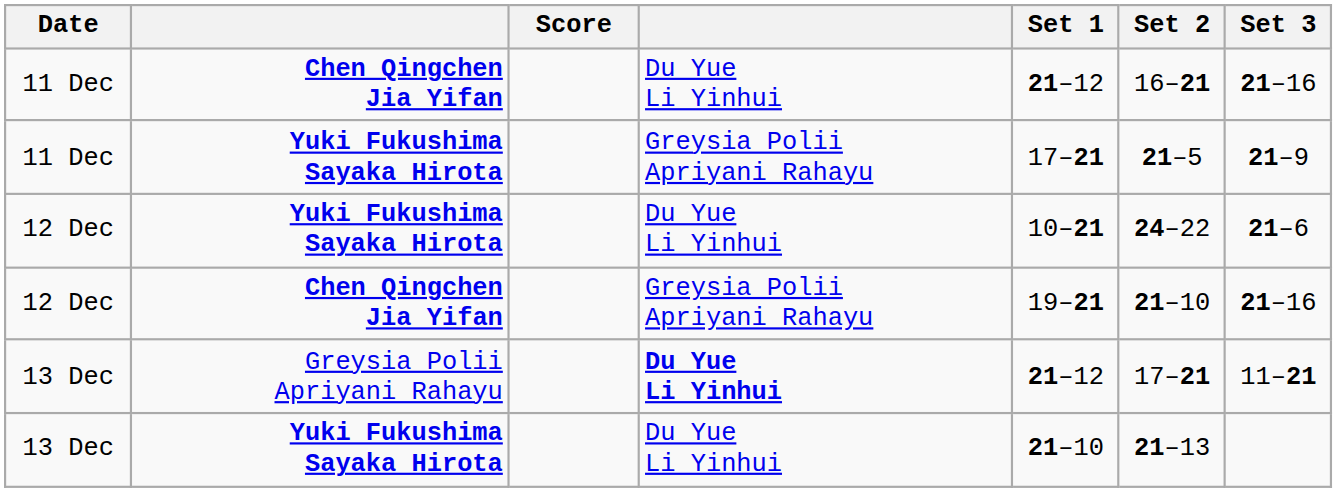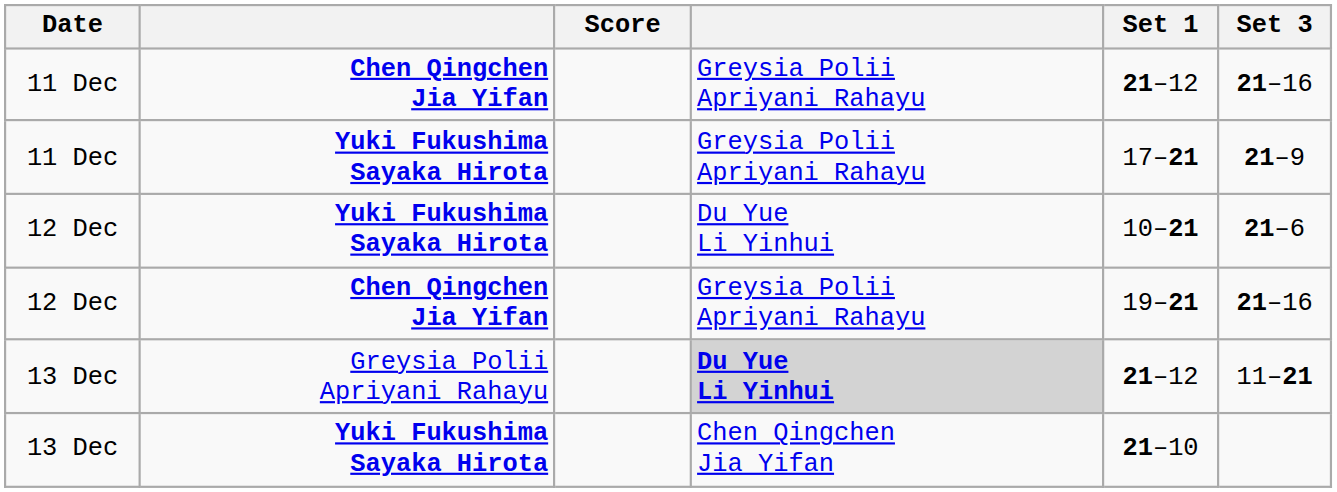 <table class="wikitable" style="text-align:center; font-size:90%">
 <tr>
 <th width="60">Date</th>
 <th align="right" width="200"></th>
 <th width="60">Score</th>
 <th align="left" width="200"></th>
 <th width="50">Set 1</th>
-<th width="50">Set 2</th>
 <th width="50">Set 3</th>
 </tr>
 <tr>
 <td>11 Dec</td>
 <td align="right"><strong><a href='#'>Chen Qingchen</a> <br><a href='#'>Jia Yifan</a> </strong></td>
 <td align="center"></td>
-<td align="left"> <a href='#'>Du Yue</a><br> <a href='#'>Li Yinhui</a></td>
+<td align="left"> <a href='#'>Greysia Polii</a><br> <a href='#'>Apriyani Rahayu</a></td>
 <td><strong>21</strong>–12</td>
-<td>16–<strong>21</strong></td>
 <td><strong>21</strong>–16</td>
 </tr>
 <tr>
 <td>11 Dec</td>
 <td align="right"><strong><a href='#'>Yuki Fukushima</a> <br><a href='#'>Sayaka Hirota</a> </strong></td>
 <td align="center"></td>
 <td align="left"> <a href='#'>Greysia Polii</a><br> <a href='#'>Apriyani Rahayu</a></td>
 <td>17–<strong>21</strong></td>
-<td><strong>21</strong>–5</td>
 <td><strong>21</strong>–9</td>
 </tr>
 <tr>
 <td>12 Dec</td>
 <td align="right"><strong><a href='#'>Yuki Fukushima</a> <br><a href='#'>Sayaka Hirota</a> </strong></td>
 <td align="center"></td>
 <td align="left"> <a href='#'>Du Yue</a><br> <a href='#'>Li Yinhui</a></td>
 <td>10–<strong>21</strong></td>
-<td><strong>24</strong>–22</td>
 <td><strong>21</strong>–6</td>
 </tr>
 <tr>
 <td>12 Dec</td>
 <td align="right"><strong><a href='#'>Chen Qingchen</a> <br><a href='#'>Jia Yifan</a> </strong></td>
 <td align="center"></td>
 <td align="left"> <a href='#'>Greysia Polii</a><br> <a href='#'>Apriyani Rahayu</a></td>
 <td>19–<strong>21</strong></td>
-<td><strong>21</strong>–10</td>
 <td><strong>21</strong>–16</td>
 </tr>
 <tr>
 <td>13 Dec</td>
 <td align="right"><a href='#'>Greysia Polii</a> <br><a href='#'>Apriyani Rahayu</a> </td>
 <td align="center"></td>
-<td align="left"><strong> <a href='#'>Du Yue</a><br> <a href='#'>Li Yinhui</a></strong></td>
+<td align="left" style="background: lightgrey;"><strong> <a href='#'>Du Yue</a><br> <a href='#'>Li Yinhui</a></strong></td>
 <td><strong>21</strong>–12</td>
-<td>17–<strong>21</strong></td>
 <td>11–<strong>21</strong></td>
 </tr>
 <tr>
 <td>13 Dec</td>
 <td align="right"><strong><a href='#'>Yuki Fukushima</a> <br><a href='#'>Sayaka Hirota</a> </strong></td>
 <td align="center"></td>
-<td align="left"> <a href='#'>Du Yue</a><br> <a href='#'>Li Yinhui</a></td>
+<td align="left"> <a href='#'>Chen Qingchen</a><br> <a href='#'>Jia Yifan</a></td>
 <td><strong>21</strong>–10</td>
-<td><strong>21</strong>–13</td>
 <td></td>
 </tr>
 </table>
